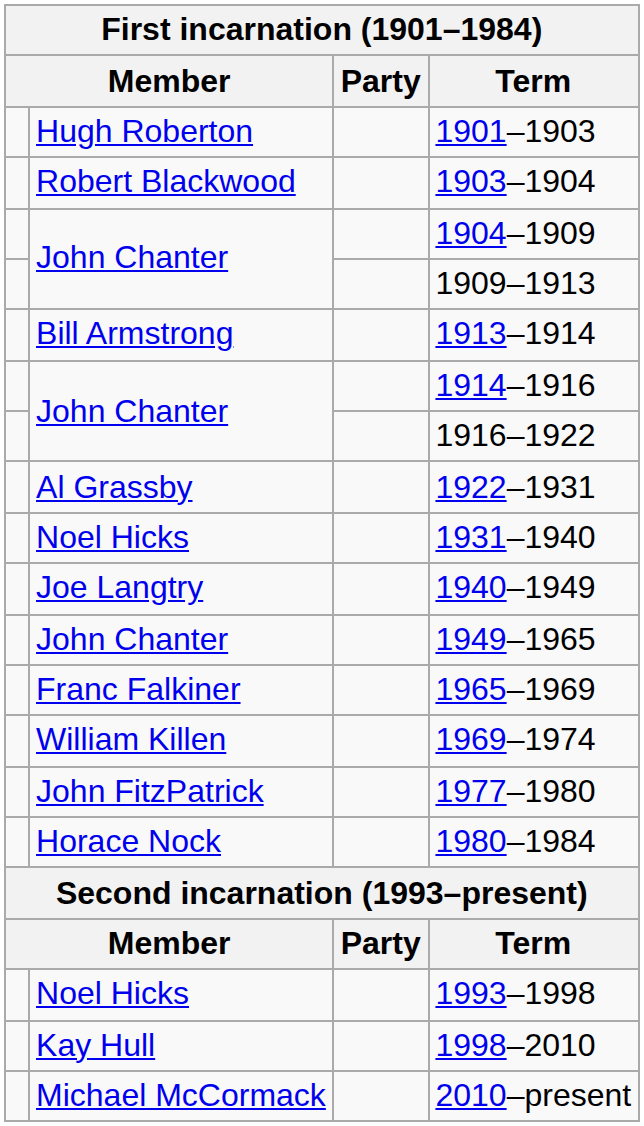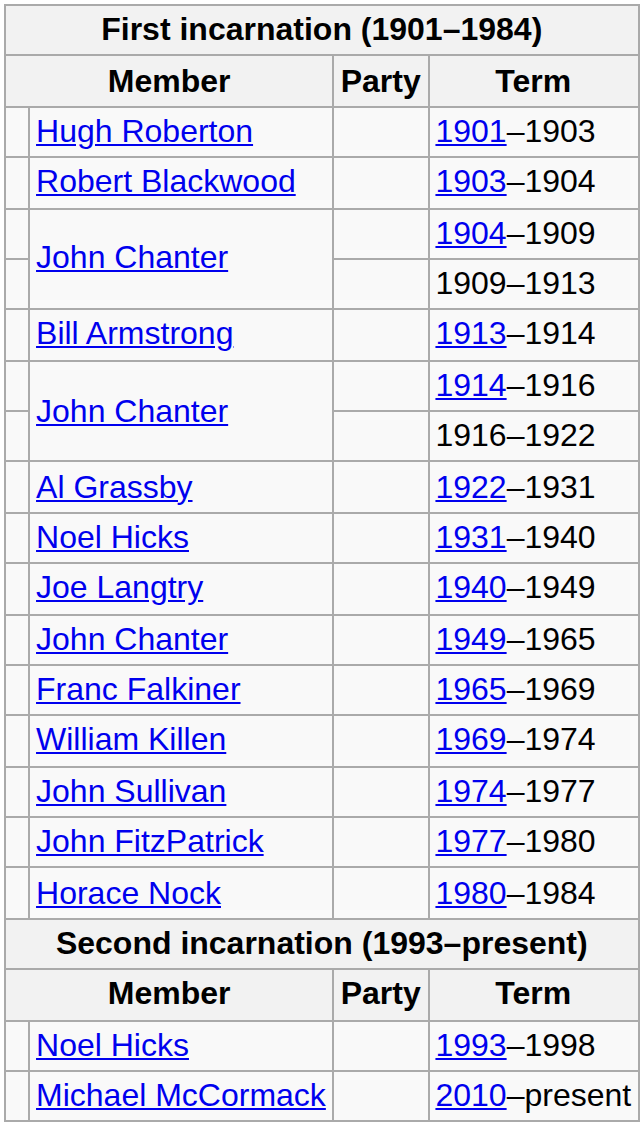 <table class="wikitable">
 <tr>
 <th colspan="4">First incarnation (1901–1984)</th>
 </tr>
 <tr>
 <th colspan="2">Member</th>
 <th>Party</th>
 <th>Term</th>
 </tr>
 <tr>
 <td> </td>
 <td><a href='#'>Hugh Roberton</a></td>
 <td></td>
 <td><a href='#'>1901</a>–1903</td>
 </tr>
 <tr>
 <td> </td>
 <td><a href='#'>Robert Blackwood</a></td>
 <td></td>
 <td><a href='#'>1903</a>–1904</td>
 </tr>
 <tr>
 <td> </td>
 <td rowspan="2"><a href='#'>John Chanter</a></td>
 <td></td>
 <td><a href='#'>1904</a>–1909</td>
 </tr>
 <tr>
 <td> </td>
 <td></td>
 <td>1909–1913</td>
 </tr>
 <tr>
 <td> </td>
 <td><a href='#'>Bill Armstrong</a></td>
 <td></td>
 <td><a href='#'>1913</a>–1914</td>
 </tr>
 <tr>
 <td> </td>
 <td rowspan="2"><a href='#'>John Chanter</a></td>
 <td></td>
 <td><a href='#'>1914</a>–1916</td>
 </tr>
 <tr>
 <td> </td>
 <td></td>
 <td>1916–1922</td>
 </tr>
 <tr>
 <td> </td>
 <td><a href='#'>Al Grassby</a></td>
 <td></td>
 <td><a href='#'>1922</a>–1931</td>
 </tr>
 <tr>
 <td> </td>
 <td><a href='#'>Noel Hicks</a></td>
 <td></td>
 <td><a href='#'>1931</a>–1940</td>
 </tr>
 <tr>
 <td> </td>
 <td><a href='#'>Joe Langtry</a></td>
 <td></td>
 <td><a href='#'>1940</a>–1949</td>
 </tr>
 <tr>
 <td> </td>
 <td><a href='#'>John Chanter</a></td>
 <td></td>
 <td><a href='#'>1949</a>–1965</td>
 </tr>
 <tr>
 <td> </td>
 <td><a href='#'>Franc Falkiner</a></td>
 <td></td>
 <td><a href='#'>1965</a>–1969</td>
 </tr>
 <tr>
 <td> </td>
 <td><a href='#'>William Killen</a></td>
 <td></td>
 <td><a href='#'>1969</a>–1974</td>
 </tr>
 <tr>
 <td> </td>
+<td><a href='#'>John Sullivan</a></td>
+<td></td>
+<td><a href='#'>1974</a>–1977</td>
+</tr>
+<tr>
+<td> </td>
 <td><a href='#'>John FitzPatrick</a></td>
 <td></td>
 <td><a href='#'>1977</a>–1980</td>
 </tr>
 <tr>
 <td> </td>
 <td><a href='#'>Horace Nock</a></td>
 <td></td>
 <td><a href='#'>1980</a>–1984</td>
 </tr>
 <tr>
 <th colspan="4">Second incarnation (1993–present)</th>
 </tr>
 <tr>
 <th colspan="2">Member</th>
 <th>Party</th>
 <th>Term</th>
 </tr>
 <tr>
 <td> </td>
 <td><a href='#'>Noel Hicks</a></td>
 <td></td>
 <td><a href='#'>1993</a>–1998</td>
 </tr>
 <tr>
 <td> </td>
-<td><a href='#'>Kay Hull</a></td>
-<td></td>
-<td><a href='#'>1998</a>–2010</td>
-</tr>
-<tr>
-<td> </td>
 <td><a href='#'>Michael McCormack</a></td>
 <td></td>
 <td><a href='#'>2010</a>–present</td>
 </tr>
 </table>
